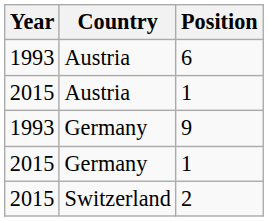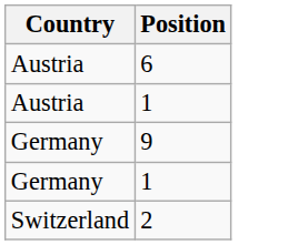 <table class="wikitable">
 <tr>
-<th>Year</th>
 <th>Country</th>
 <th>Position</th>
 </tr>
 <tr>
-<td>1993</td>
 <td>Austria</td>
 <td>6</td>
 </tr>
 <tr>
-<td>2015</td>
 <td>Austria</td>
 <td>1</td>
 </tr>
 <tr>
-<td>1993</td>
 <td>Germany</td>
 <td>9</td>
 </tr>
 <tr>
-<td>2015</td>
 <td>Germany</td>
 <td>1</td>
 </tr>
 <tr>
-<td>2015</td>
 <td>Switzerland</td>
 <td>2</td>
 </tr>
 </table>
